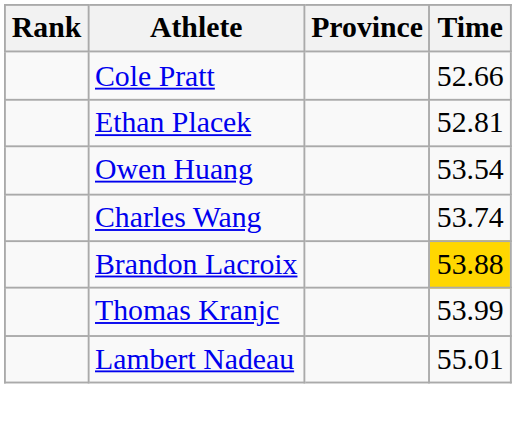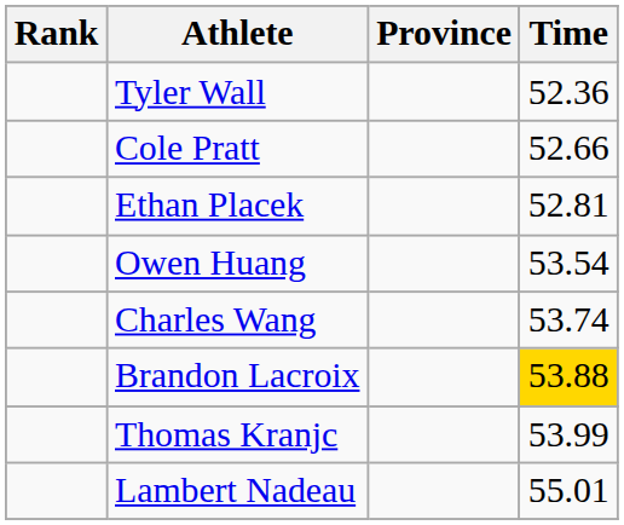 <table class="wikitable sortable" style="text-align:center">
 <tr>
 <th>Rank</th>
 <th>Athlete</th>
 <th>Province</th>
 <th>Time</th>
+</tr>
+<tr>
+<td></td>
+<td align=left><a href='#'>Tyler Wall</a></td>
+<td style="text-align:left;"></td>
+<td>52.36</td>
 </tr>
 <tr>
 <td></td>
 <td align=left><a href='#'>Cole Pratt</a></td>
 <td style="text-align:left;"></td>
 <td>52.66</td>
 </tr>
 <tr>
 <td></td>
 <td align=left><a href='#'>Ethan Placek</a></td>
 <td style="text-align:left;"></td>
 <td>52.81</td>
 </tr>
 <tr>
 <td></td>
 <td align=left><a href='#'>Owen Huang</a></td>
 <td style="text-align:left;"></td>
 <td>53.54</td>
 </tr>
 <tr>
 <td></td>
 <td align=left><a href='#'>Charles Wang</a></td>
 <td style="text-align:left;"></td>
 <td>53.74</td>
 </tr>
 <tr>
 <td></td>
 <td align=left><a href='#'>Brandon Lacroix</a></td>
 <td style="text-align:left;"></td>
 <td style="background: gold;">53.88</td>
 </tr>
 <tr>
 <td></td>
 <td align=left><a href='#'>Thomas Kranjc</a></td>
 <td style="text-align:left;"></td>
 <td>53.99</td>
 </tr>
 <tr>
 <td></td>
 <td align=left><a href='#'>Lambert Nadeau</a></td>
 <td style="text-align:left;"></td>
 <td>55.01</td>
 </tr>
 </table>
